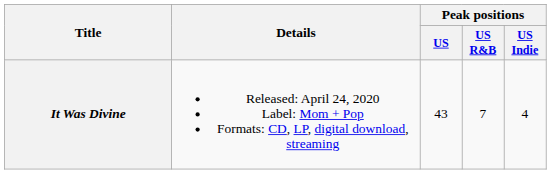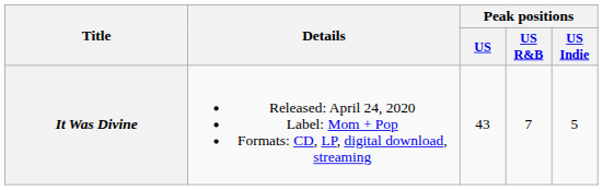 <table class="wikitable plainrowheaders" style="text-align:center;">
 <tr>
 <th scope="col" rowspan="2" style="width:12em;">Title</th>
 <th scope="col" rowspan="2" style="width:18em;">Details</th>
 <th colspan="3" scope="col">Peak positions</th>
 </tr>
 <tr>
 <th scope="col" style="width:3em;font-size:90%;"><a href='#'>US</a><br></th>
 <th scope="col" style="width:3em;font-size:90%;"><a href='#'>US R&B</a>  </th>
 <th scope="col" style="width:3em;font-size:90%;"><a href='#'>US Indie</a>  </th>
 </tr>
 <tr>
 <th scope="row"><em>It Was Divine</em></th>
 <td><br><ul><li>Released: April 24, 2020</li><li>Label: <a href='#'>Mom + Pop</a></li><li>Formats: <a href='#'>CD</a>, <a href='#'>LP</a>, <a href='#'>digital download</a>, <a href='#'>streaming</a></li></ul></td>
 <td>43</td>
 <td>7</td>
-<td>4</td>
+<td>5</td>
 </tr>
 </table>
